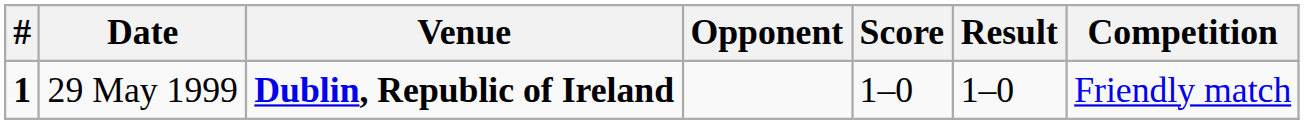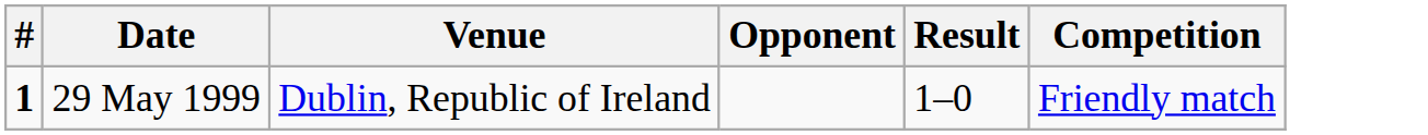 <table class="wikitable">
 <tr>
 <th>#</th>
 <th>Date</th>
 <th>Venue</th>
 <th>Opponent</th>
-<th>Score</th>
 <th>Result</th>
 <th>Competition</th>
 </tr>
 <tr>
 <td><strong>1</strong></td>
 <td>29 May 1999</td>
-<td><strong><a href='#'>Dublin</a>, Republic of Ireland</strong></td>
+<td><a href='#'>Dublin</a>, Republic of Ireland</td>
 <td></td>
-<td>1–0</td>
 <td>1–0</td>
 <td><a href='#'>Friendly match</a></td>
 </tr>
 </table>
